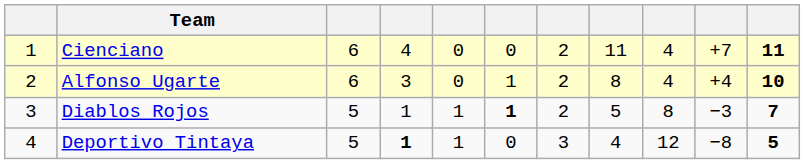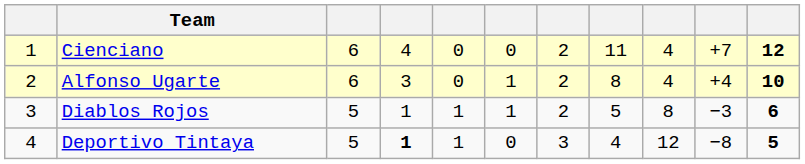 <table class="wikitable" style="text-align:center;">
 <tr>
 <th width="30"></th>
 <th width="180">Team</th>
 <th width="30"></th>
 <th width="30"></th>
 <th width="30"></th>
 <th width="30"></th>
 <th width="30"></th>
 <th width="30"></th>
 <th width="30"></th>
 <th width="30"></th>
 <th width="30"></th>
 </tr>
 <tr bgcolor=ffffcc>
 <td>1</td>
 <td align=left><a href='#'>Cienciano</a></td>
 <td>6</td>
 <td>4</td>
 <td>0</td>
 <td>0</td>
 <td>2</td>
 <td>11</td>
 <td>4</td>
 <td>+7</td>
-<td><strong>11</strong></td>
+<td><strong>12</strong></td>
 </tr>
 <tr bgcolor=ffffcc>
 <td>2</td>
 <td align=left><a href='#'>Alfonso Ugarte</a></td>
 <td>6</td>
 <td>3</td>
 <td>0</td>
 <td>1</td>
 <td>2</td>
 <td>8</td>
 <td>4</td>
 <td>+4</td>
 <td><strong>10</strong></td>
 </tr>
 <tr bgcolor=>
 <td>3</td>
 <td align=left><a href='#'>Diablos Rojos</a></td>
 <td>5</td>
 <td>1</td>
 <td>1</td>
-<td><strong>1</strong></td>
+<td>1</td>
 <td>2</td>
 <td>5</td>
 <td>8</td>
 <td>−3</td>
-<td><strong>7</strong></td>
+<td><strong>6</strong></td>
 </tr>
 <tr bgcolor=>
 <td>4</td>
 <td align=left><a href='#'>Deportivo Tintaya</a></td>
 <td>5</td>
 <td><strong>1</strong></td>
 <td>1</td>
 <td>0</td>
 <td>3</td>
 <td>4</td>
 <td>12</td>
 <td>−8</td>
 <td><strong>5</strong></td>
 </tr>
 </table>
